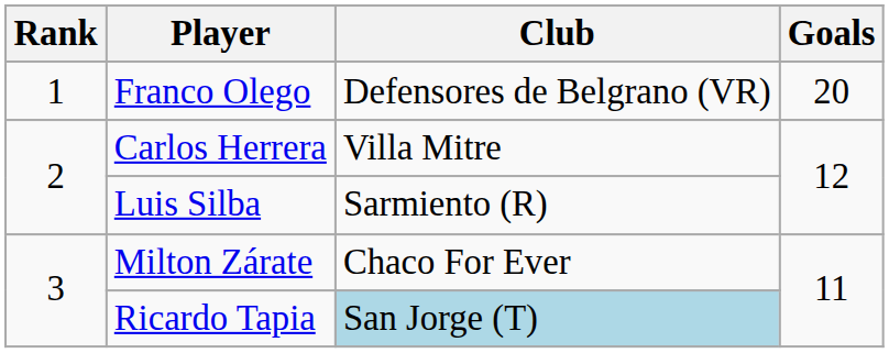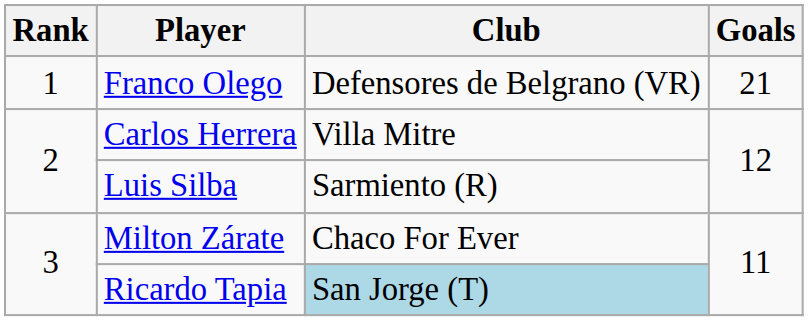 <table class="wikitable" border="1">
 <tr>
 <th>Rank</th>
 <th>Player</th>
 <th>Club</th>
 <th>Goals</th>
 </tr>
 <tr>
 <td align=center>1</td>
 <td> <a href='#'>Franco Olego</a></td>
 <td>Defensores de Belgrano (VR)</td>
-<td align=center>20</td>
+<td align=center>21</td>
 </tr>
 <tr>
 <td align=center rowspan=2>2</td>
 <td> <a href='#'>Carlos Herrera</a></td>
 <td>Villa Mitre</td>
 <td align=center rowspan=2>12</td>
 </tr>
 <tr>
 <td> <a href='#'>Luis Silba</a></td>
 <td>Sarmiento (R)</td>
 </tr>
 <tr>
 <td align=center rowspan=2>3</td>
 <td> <a href='#'>Milton Zárate</a></td>
 <td>Chaco For Ever</td>
 <td align=center rowspan=2>11</td>
 </tr>
 <tr>
 <td> <a href='#'>Ricardo Tapia</a></td>
 <td style="background: lightblue;">San Jorge (T)</td>
 </tr>
 </table>
